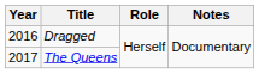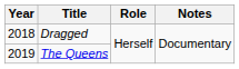 <table class="wikitable">
 <tr>
 <th>Year</th>
 <th>Title</th>
 <th>Role</th>
 <th>Notes</th>
 </tr>
 <tr>
-<td>2016</td>
+<td>2018</td>
 <td><em>Dragged</em></td>
 <td rowspan="2">Herself</td>
 <td rowspan="2">Documentary</td>
 </tr>
 <tr>
-<td>2017</td>
+<td>2019</td>
 <td><em><a href='#'>The Queens</a></em></td>
 </tr>
 </table>
